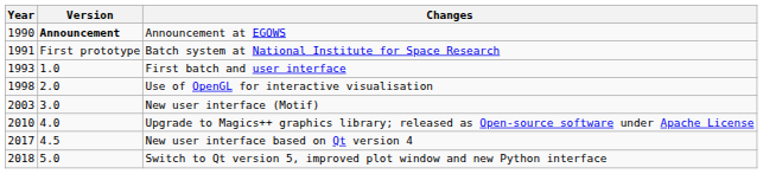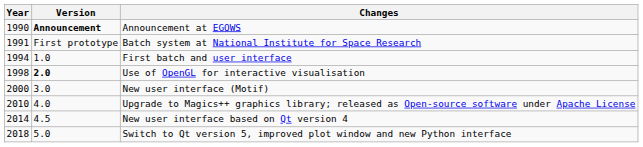 <table class="wikitable">
 <tr>
 <th>Year</th>
 <th>Version</th>
 <th>Changes</th>
 </tr>
 <tr>
 <td>1990</td>
 <td><strong>Announcement</strong></td>
 <td>Announcement at <a href='#'>EGOWS</a></td>
 </tr>
 <tr>
 <td>1991</td>
 <td>First prototype</td>
 <td>Batch system at <a href='#'>National Institute for Space Research</a></td>
 </tr>
 <tr>
-<td>1993</td>
+<td>1994</td>
 <td>1.0</td>
 <td>First batch and <a href='#'>user interface</a></td>
 </tr>
 <tr>
 <td>1998</td>
-<td>2.0</td>
+<td><strong>2.0</strong></td>
 <td>Use of <a href='#'>OpenGL</a> for interactive visualisation</td>
 </tr>
 <tr>
-<td>2003</td>
+<td>2000</td>
 <td>3.0</td>
 <td>New user interface (Motif)</td>
 </tr>
 <tr>
 <td>2010</td>
 <td>4.0</td>
 <td>Upgrade to Magics++ graphics library; released as <a href='#'>Open-source software</a> under <a href='#'>Apache License</a></td>
 </tr>
 <tr>
-<td>2017</td>
+<td>2014</td>
 <td>4.5</td>
 <td>New user interface based on <a href='#'>Qt</a> version 4</td>
 </tr>
 <tr>
 <td>2018</td>
 <td>5.0</td>
 <td>Switch to Qt version 5, improved plot window and new Python interface</td>
 </tr>
 </table>
